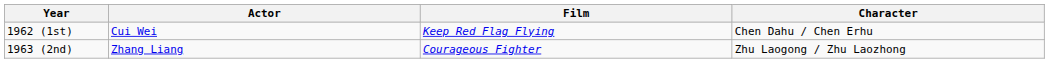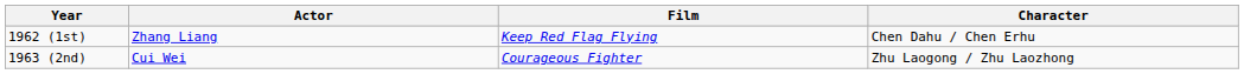 <table class="wikitable" style="width:98%;">
 <tr style="background:#bebebe;">
 <th style="width:10%;">Year</th>
 <th style="width:30%;">Actor</th>
 <th style="width:30%;">Film</th>
 <th style="width:30%;">Character</th>
 </tr>
 <tr>
 <td>1962 (1st)</td>
-<td><a href='#'>Cui Wei</a></td>
+<td><a href='#'>Zhang Liang</a></td>
 <td><em><a href='#'>Keep Red Flag Flying</a></em></td>
 <td>Chen Dahu / Chen Erhu</td>
 </tr>
 <tr>
 <td>1963 (2nd)</td>
-<td><a href='#'>Zhang Liang</a></td>
+<td><a href='#'>Cui Wei</a></td>
 <td><em><a href='#'>Courageous Fighter</a></em></td>
 <td>Zhu Laogong / Zhu Laozhong</td>
 </tr>
 </table>
